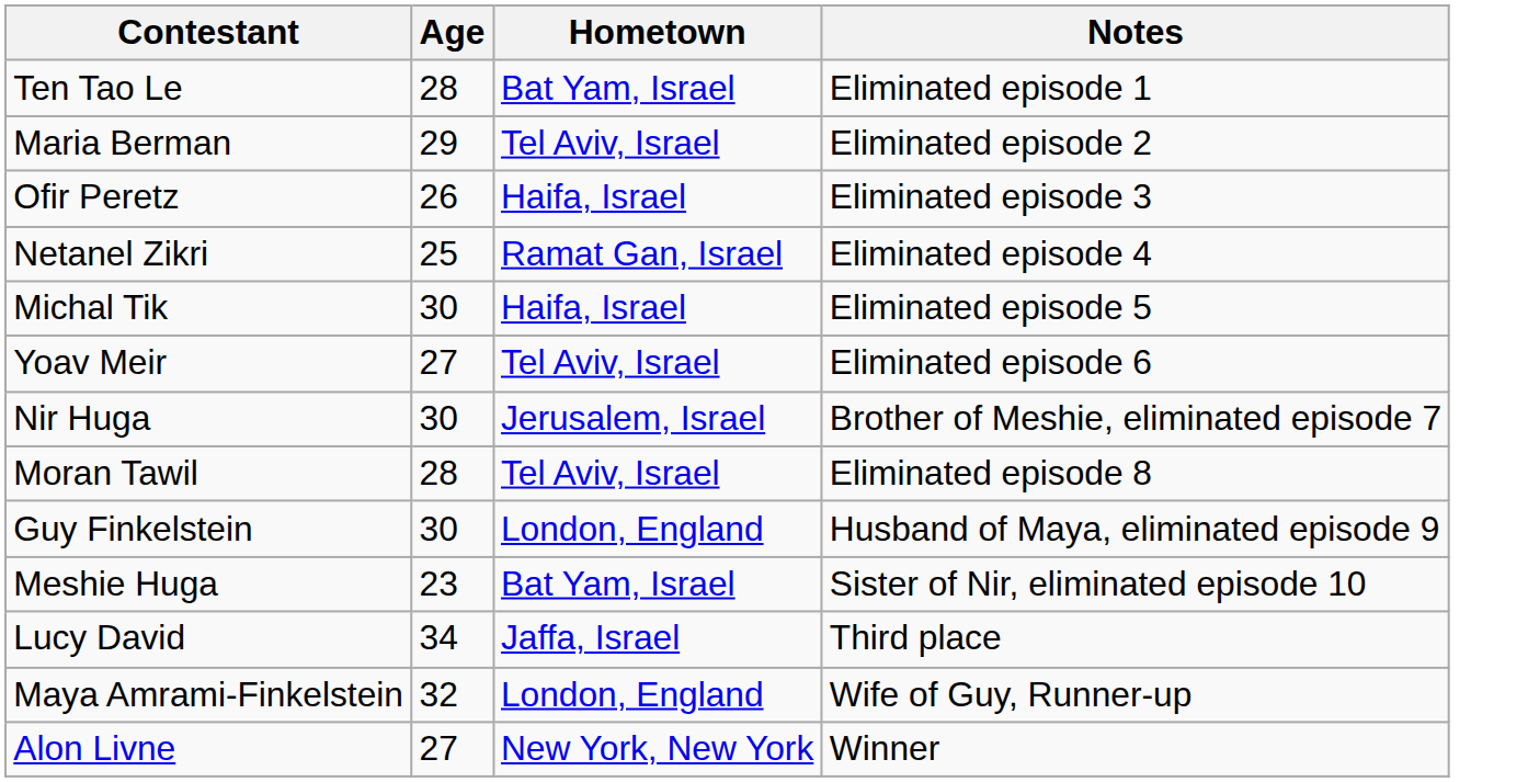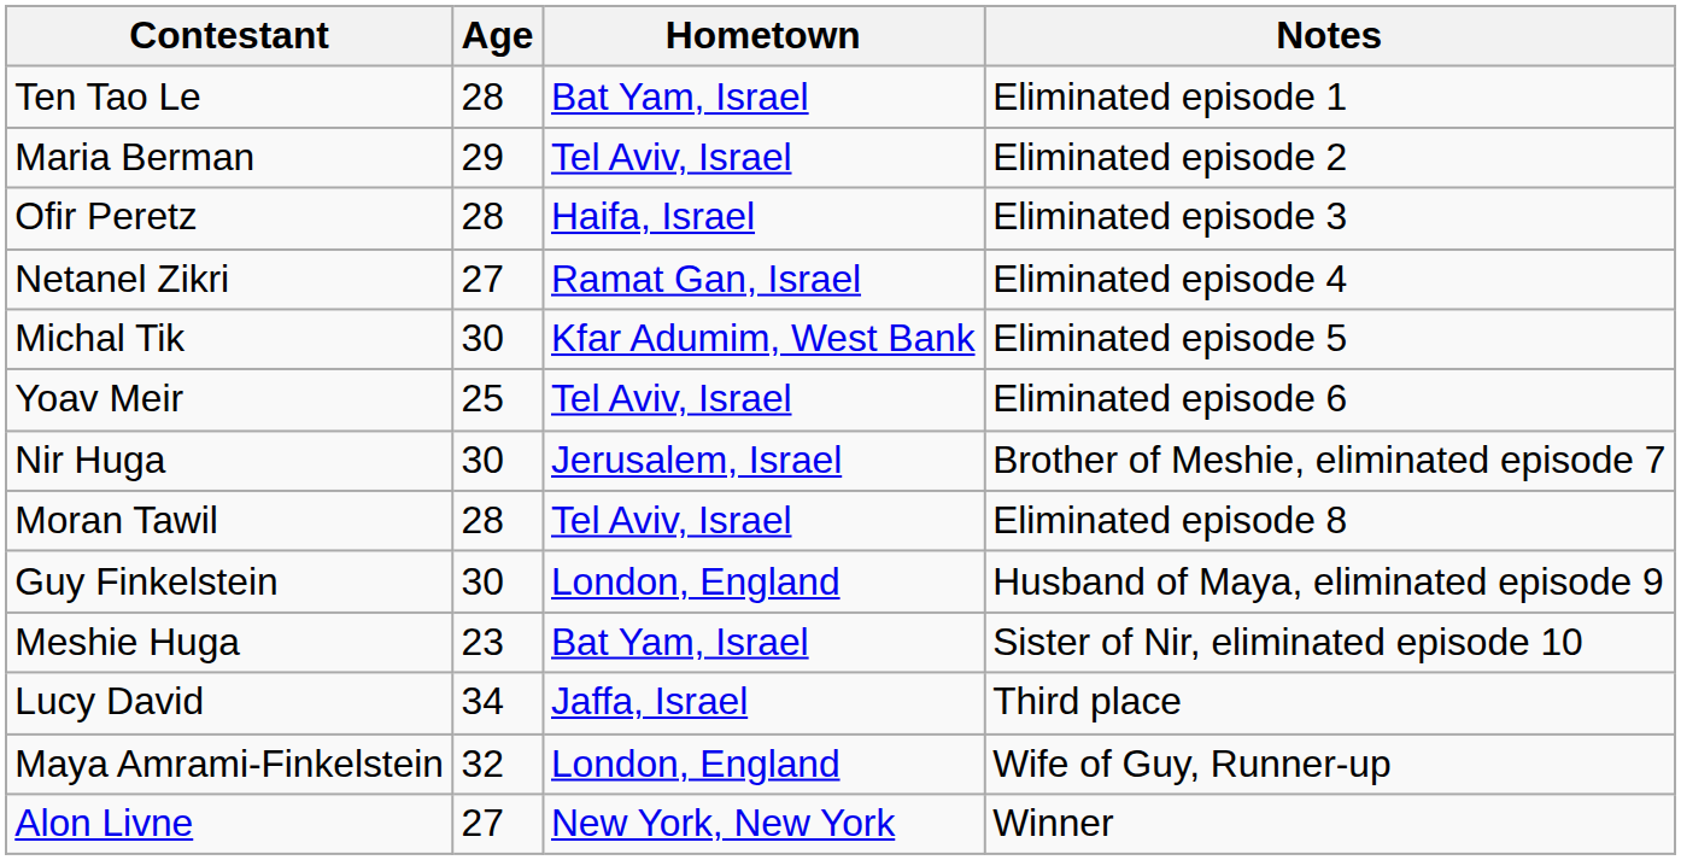 <table class="wikitable">
 <tr>
 <th>Contestant</th>
 <th>Age</th>
 <th>Hometown</th>
 <th>Notes</th>
 </tr>
 <tr>
 <td>Ten Tao Le</td>
 <td>28</td>
 <td><a href='#'>Bat Yam, Israel</a></td>
 <td>Eliminated episode 1</td>
 </tr>
 <tr>
 <td>Maria Berman</td>
 <td>29</td>
 <td><a href='#'>Tel Aviv, Israel</a></td>
 <td>Eliminated episode 2</td>
 </tr>
 <tr>
 <td>Ofir Peretz</td>
-<td>26</td>
+<td>28</td>
 <td><a href='#'>Haifa, Israel</a></td>
 <td>Eliminated episode 3</td>
 </tr>
 <tr>
 <td>Netanel Zikri</td>
-<td>25</td>
+<td>27</td>
 <td><a href='#'>Ramat Gan, Israel</a></td>
 <td>Eliminated episode 4</td>
 </tr>
 <tr>
 <td>Michal Tik</td>
 <td>30</td>
-<td><a href='#'>Haifa, Israel</a></td>
+<td><a href='#'>Kfar Adumim, West Bank</a></td>
 <td>Eliminated episode 5</td>
 </tr>
 <tr>
 <td>Yoav Meir</td>
-<td>27</td>
+<td>25</td>
 <td><a href='#'>Tel Aviv, Israel</a></td>
 <td>Eliminated episode 6</td>
 </tr>
 <tr>
 <td>Nir Huga</td>
 <td>30</td>
 <td><a href='#'>Jerusalem, Israel</a></td>
 <td>Brother of Meshie, eliminated episode 7</td>
 </tr>
 <tr>
 <td>Moran Tawil</td>
 <td>28</td>
 <td><a href='#'>Tel Aviv, Israel</a></td>
 <td>Eliminated episode 8</td>
 </tr>
 <tr>
 <td>Guy Finkelstein</td>
 <td>30</td>
 <td><a href='#'>London, England</a></td>
 <td>Husband of Maya, eliminated episode 9</td>
 </tr>
 <tr>
 <td>Meshie Huga</td>
 <td>23</td>
 <td><a href='#'>Bat Yam, Israel</a></td>
 <td>Sister of Nir, eliminated episode 10</td>
 </tr>
 <tr>
 <td>Lucy David</td>
 <td>34</td>
 <td><a href='#'>Jaffa, Israel</a></td>
 <td>Third place</td>
 </tr>
 <tr>
 <td>Maya Amrami-Finkelstein</td>
 <td>32</td>
 <td><a href='#'>London, England</a></td>
 <td>Wife of Guy, Runner-up</td>
 </tr>
 <tr>
 <td><a href='#'>Alon Livne</a></td>
 <td>27</td>
 <td><a href='#'>New York, New York</a></td>
 <td>Winner</td>
 </tr>
 </table>
